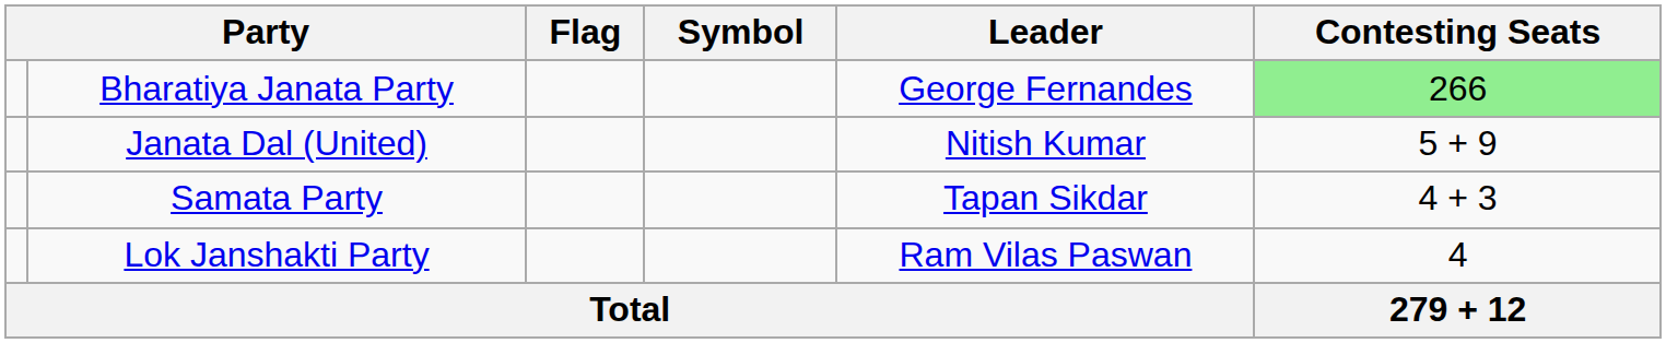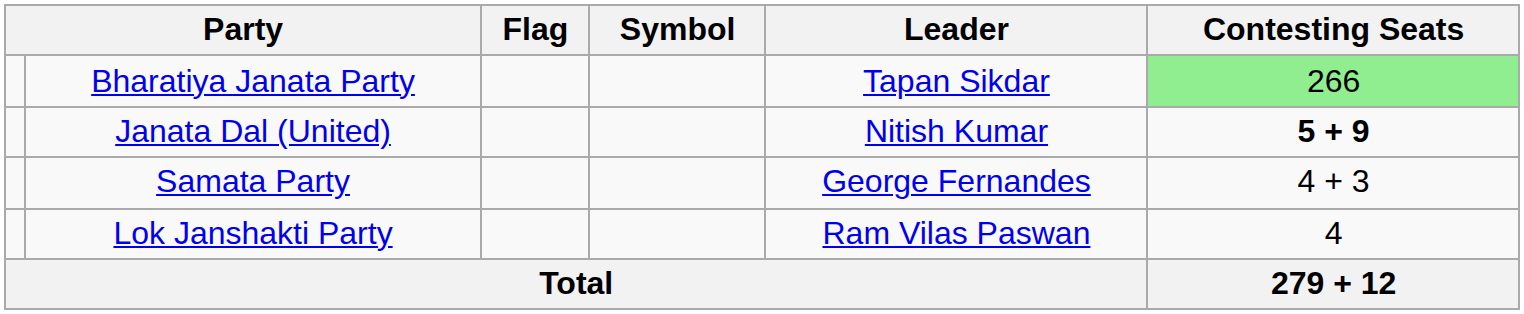 <table class="wikitable" width="60%" style="text-align:center">
 <tr>
 <th colspan="2">Party</th>
 <th>Flag</th>
 <th>Symbol</th>
 <th>Leader</th>
 <th>Contesting Seats</th>
 </tr>
 <tr>
 <td></td>
 <td><a href='#'>Bharatiya Janata Party</a></td>
 <td></td>
 <td></td>
-<td><a href='#'>George Fernandes</a></td>
+<td><a href='#'>Tapan Sikdar</a></td>
 <td style="background: lightgreen;">266</td>
 </tr>
 <tr>
 <td></td>
 <td><a href='#'>Janata Dal (United)</a></td>
 <td></td>
 <td></td>
 <td><a href='#'>Nitish Kumar</a></td>
-<td>5 + 9 </td>
+<td><strong>5 + 9 </strong></td>
 </tr>
 <tr>
 <td></td>
 <td><a href='#'>Samata Party</a></td>
 <td></td>
 <td></td>
-<td><a href='#'>Tapan Sikdar</a></td>
+<td><a href='#'>George Fernandes</a></td>
 <td>4 + 3</td>
 </tr>
 <tr>
 <td></td>
 <td><a href='#'>Lok Janshakti Party</a></td>
 <td></td>
 <td></td>
 <td><a href='#'>Ram Vilas Paswan</a></td>
 <td>4</td>
 </tr>
 <tr>
 <th colspan=5>Total</th>
 <th>279 + 12</th>
 </tr>
 </table>
